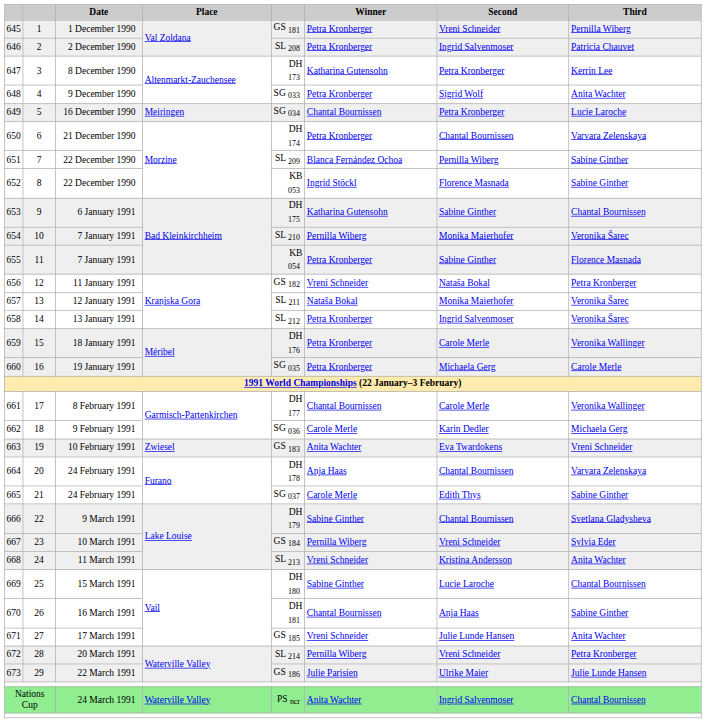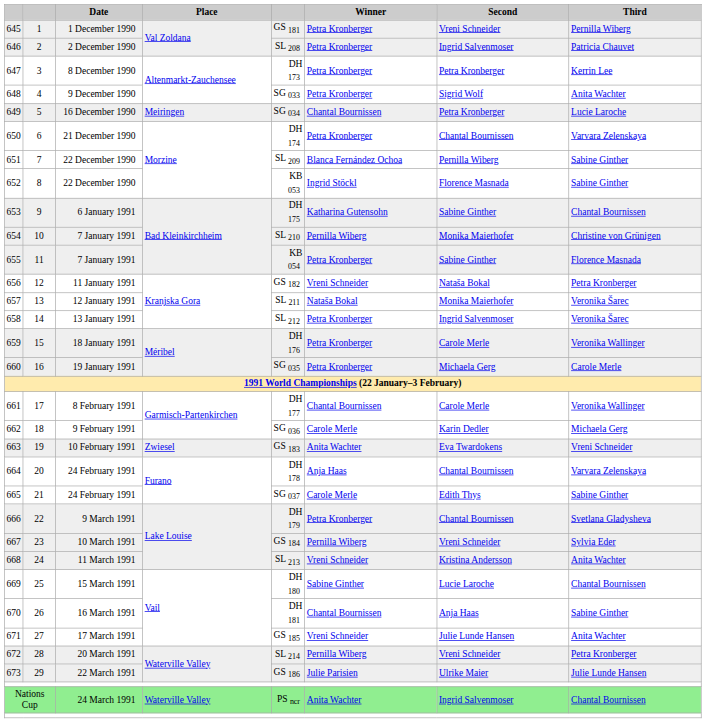 <table class="wikitable plainrowheaders" style="background:#fff; font-size:86%; line-height:16px; border:grey solid 1px; border-collapse:collapse;">
 <tr style="background:#ccc; text-align:center;">
 <td align="center" width="13"></td>
 <td align="center" width="40"></td>
 <td align="center" width="120"><strong>Date</strong></td>
 <td align="center" width="180"><strong>Place</strong></td>
 <td align="center" width="42"></td>
 <td align="center" width="185"><strong>Winner</strong></td>
 <td align="center" width="185"><strong>Second</strong></td>
 <td align="center" width="185"><strong>Third</strong></td>
 </tr>
 <tr bgcolor="#EFEFEF">
 <td align=center>645</td>
 <td align=center>1</td>
 <td align=right>1 December 1990  </td>
 <td rowspan=2> <a href='#'>Val Zoldana</a></td>
 <td align=right>GS <sub>181</sub> </td>
 <td> <a href='#'>Petra Kronberger</a></td>
 <td> <a href='#'>Vreni Schneider</a></td>
 <td> <a href='#'>Pernilla Wiberg</a></td>
 </tr>
 <tr bgcolor="#EFEFEF">
 <td align=center>646</td>
 <td align=center>2</td>
 <td align=right>2 December 1990  </td>
 <td align=right>SL <sub>208</sub> </td>
 <td> <a href='#'>Petra Kronberger</a></td>
 <td> <a href='#'>Ingrid Salvenmoser</a></td>
 <td> <a href='#'>Patricia Chauvet</a></td>
 </tr>
 <tr>
 <td align=center>647</td>
 <td align=center>3</td>
 <td align=right>8 December 1990  </td>
 <td rowspan=2> <a href='#'>Altenmarkt-Zauchensee</a></td>
 <td align=right>DH <sub>173</sub> </td>
-<td> <a href='#'>Katharina Gutensohn</a></td>
+<td> <a href='#'>Petra Kronberger</a></td>
 <td> <a href='#'>Petra Kronberger</a></td>
 <td> <a href='#'>Kerrin Lee</a></td>
 </tr>
 <tr>
 <td align=center>648</td>
 <td align=center>4</td>
 <td align=right>9 December 1990  </td>
 <td align=right>SG <sub>033</sub> </td>
 <td> <a href='#'>Petra Kronberger</a></td>
 <td> <a href='#'>Sigrid Wolf</a></td>
 <td> <a href='#'>Anita Wachter</a></td>
 </tr>
 <tr bgcolor="#EFEFEF">
 <td align=center>649</td>
 <td align=center>5</td>
 <td align=right>16 December 1990  </td>
 <td> <a href='#'>Meiringen</a></td>
 <td align=right>SG <sub>034</sub> </td>
 <td> <a href='#'>Chantal Bournissen</a></td>
 <td> <a href='#'>Petra Kronberger</a></td>
 <td> <a href='#'>Lucie Laroche</a></td>
 </tr>
 <tr>
 <td align=center>650</td>
 <td align=center>6</td>
 <td align=right>21 December 1990  </td>
 <td rowspan=3> <a href='#'>Morzine</a></td>
 <td align=right>DH <sub>174</sub> </td>
 <td> <a href='#'>Petra Kronberger</a></td>
 <td> <a href='#'>Chantal Bournissen</a></td>
 <td> <a href='#'>Varvara Zelenskaya</a></td>
 </tr>
 <tr>
 <td align=center>651</td>
 <td align=center>7</td>
 <td align=right>22 December 1990  </td>
 <td align=right>SL <sub>209</sub> </td>
 <td> <a href='#'>Blanca Fernández Ochoa</a></td>
 <td> <a href='#'>Pernilla Wiberg</a></td>
 <td> <a href='#'>Sabine Ginther</a></td>
 </tr>
 <tr>
 <td align=center>652</td>
 <td align=center>8</td>
 <td align=right>22 December 1990  </td>
 <td align=right>KB <sub>053</sub> </td>
 <td> <a href='#'>Ingrid Stöckl</a></td>
 <td> <a href='#'>Florence Masnada</a></td>
 <td> <a href='#'>Sabine Ginther</a></td>
 </tr>
 <tr bgcolor="#EFEFEF">
 <td align=center>653</td>
 <td align=center>9</td>
 <td align=right>6 January 1991  </td>
 <td rowspan=3> <a href='#'>Bad Kleinkirchheim</a></td>
 <td align=right>DH <sub>175</sub> </td>
 <td> <a href='#'>Katharina Gutensohn</a></td>
 <td> <a href='#'>Sabine Ginther</a></td>
 <td> <a href='#'>Chantal Bournissen</a></td>
 </tr>
 <tr bgcolor="#EFEFEF">
 <td align=center>654</td>
 <td align=center>10</td>
 <td align=right>7 January 1991  </td>
 <td align=right>SL <sub>210</sub> </td>
 <td> <a href='#'>Pernilla Wiberg</a></td>
 <td> <a href='#'>Monika Maierhofer</a></td>
-<td> <a href='#'>Veronika Šarec</a></td>
+<td> <a href='#'>Christine von Grünigen</a></td>
 </tr>
 <tr bgcolor="#EFEFEF">
 <td align=center>655</td>
 <td align=center>11</td>
 <td align=right>7 January 1991  </td>
 <td align=right>KB <sub>054</sub> </td>
 <td> <a href='#'>Petra Kronberger</a></td>
 <td> <a href='#'>Sabine Ginther</a></td>
 <td> <a href='#'>Florence Masnada</a></td>
 </tr>
 <tr>
 <td align=center>656</td>
 <td align=center>12</td>
 <td align=right>11 January 1991  </td>
 <td rowspan=3> <a href='#'>Kranjska Gora</a></td>
 <td align=right>GS <sub>182</sub> </td>
 <td> <a href='#'>Vreni Schneider</a></td>
 <td> <a href='#'>Nataša Bokal</a></td>
 <td> <a href='#'>Petra Kronberger</a></td>
 </tr>
 <tr>
 <td align=center>657</td>
 <td align=center>13</td>
 <td align=right>12 January 1991  </td>
 <td align=right>SL <sub>211</sub> </td>
 <td> <a href='#'>Nataša Bokal</a></td>
 <td> <a href='#'>Monika Maierhofer</a></td>
 <td> <a href='#'>Veronika Šarec</a></td>
 </tr>
 <tr>
 <td align=center>658</td>
 <td align=center>14</td>
 <td align=right>13 January 1991  </td>
 <td align=right>SL <sub>212</sub> </td>
 <td> <a href='#'>Petra Kronberger</a></td>
 <td> <a href='#'>Ingrid Salvenmoser</a></td>
 <td> <a href='#'>Veronika Šarec</a></td>
 </tr>
 <tr bgcolor="#EFEFEF">
 <td align=center>659</td>
 <td align=center>15</td>
 <td align=right>18 January 1991  </td>
 <td rowspan=2> <a href='#'>Méribel</a></td>
 <td align=right>DH <sub>176</sub> </td>
 <td> <a href='#'>Petra Kronberger</a></td>
 <td> <a href='#'>Carole Merle</a></td>
 <td> <a href='#'>Veronika Wallinger</a></td>
 </tr>
 <tr bgcolor="#EFEFEF">
 <td align=center>660</td>
 <td align=center>16</td>
 <td align=right>19 January 1991  </td>
 <td align=right>SG <sub>035</sub> </td>
 <td> <a href='#'>Petra Kronberger</a></td>
 <td> <a href='#'>Michaela Gerg</a></td>
 <td> <a href='#'>Carole Merle</a></td>
 </tr>
 <tr style="background:#FFEBAD">
 <td colspan="8" style="text-align:center;"><strong><a href='#'>1991 World Championships</a> (22 January–3 February)</strong></td>
 </tr>
 <tr>
 <td align=center>661</td>
 <td align=center>17</td>
 <td align=right>8 February 1991  </td>
 <td rowspan=2> <a href='#'>Garmisch-Partenkirchen</a></td>
 <td align=right>DH <sub>177</sub> </td>
 <td> <a href='#'>Chantal Bournissen</a></td>
 <td> <a href='#'>Carole Merle</a></td>
 <td> <a href='#'>Veronika Wallinger</a></td>
 </tr>
 <tr>
 <td align=center>662</td>
 <td align=center>18</td>
 <td align=right>9 February 1991  </td>
 <td align=right>SG <sub>036</sub> </td>
 <td> <a href='#'>Carole Merle</a></td>
 <td> <a href='#'>Karin Dedler</a></td>
 <td> <a href='#'>Michaela Gerg</a></td>
 </tr>
 <tr bgcolor="#EFEFEF">
 <td align=center>663</td>
 <td align=center>19</td>
 <td align=right>10 February 1991  </td>
 <td> <a href='#'>Zwiesel</a></td>
 <td align=right>GS <sub>183</sub> </td>
 <td> <a href='#'>Anita Wachter</a></td>
 <td> <a href='#'>Eva Twardokens</a></td>
 <td> <a href='#'>Vreni Schneider</a></td>
 </tr>
 <tr>
 <td align=center>664</td>
 <td align=center>20</td>
 <td align=right>24 February 1991  </td>
 <td rowspan=2> <a href='#'>Furano</a></td>
 <td align=right>DH <sub>178</sub> </td>
 <td> <a href='#'>Anja Haas</a></td>
 <td> <a href='#'>Chantal Bournissen</a></td>
 <td> <a href='#'>Varvara Zelenskaya</a></td>
 </tr>
 <tr>
 <td align=center>665</td>
 <td align=center>21</td>
 <td align=right>24 February 1991  </td>
 <td align=right>SG <sub>037</sub> </td>
 <td> <a href='#'>Carole Merle</a></td>
 <td> <a href='#'>Edith Thys</a></td>
 <td> <a href='#'>Sabine Ginther</a></td>
 </tr>
 <tr bgcolor="#EFEFEF">
 <td align=center>666</td>
 <td align=center>22</td>
 <td align=right>9 March 1991  </td>
 <td rowspan=3> <a href='#'>Lake Louise</a></td>
 <td align=right>DH <sub>179</sub> </td>
-<td> <a href='#'>Sabine Ginther</a></td>
+<td> <a href='#'>Petra Kronberger</a></td>
 <td> <a href='#'>Chantal Bournissen</a></td>
 <td> <a href='#'>Svetlana Gladysheva</a></td>
 </tr>
 <tr bgcolor="#EFEFEF">
 <td align=center>667</td>
 <td align=center>23</td>
 <td align=right>10 March 1991  </td>
 <td align=right>GS <sub>184</sub> </td>
 <td> <a href='#'>Pernilla Wiberg</a></td>
 <td> <a href='#'>Vreni Schneider</a></td>
 <td> <a href='#'>Sylvia Eder</a></td>
 </tr>
 <tr bgcolor="#EFEFEF">
 <td align=center>668</td>
 <td align=center>24</td>
 <td align=right>11 March 1991  </td>
 <td align=right>SL <sub>213</sub> </td>
 <td> <a href='#'>Vreni Schneider</a></td>
 <td> <a href='#'>Kristina Andersson</a></td>
 <td> <a href='#'>Anita Wachter</a></td>
 </tr>
 <tr>
 <td align=center>669</td>
 <td align=center>25</td>
 <td align=right>15 March 1991  </td>
 <td rowspan=3> <a href='#'>Vail</a></td>
 <td align=right>DH <sub>180</sub> </td>
 <td> <a href='#'>Sabine Ginther</a></td>
 <td> <a href='#'>Lucie Laroche</a></td>
 <td> <a href='#'>Chantal Bournissen</a></td>
 </tr>
 <tr>
 <td align=center>670</td>
 <td align=center>26</td>
 <td align=right>16 March 1991  </td>
 <td align=right>DH <sub>181</sub> </td>
 <td> <a href='#'>Chantal Bournissen</a></td>
 <td> <a href='#'>Anja Haas</a></td>
 <td> <a href='#'>Sabine Ginther</a></td>
 </tr>
 <tr>
 <td align=center>671</td>
 <td align=center>27</td>
 <td align=right>17 March 1991  </td>
 <td align=right>GS <sub>185</sub> </td>
 <td> <a href='#'>Vreni Schneider</a></td>
 <td> <a href='#'>Julie Lunde Hansen</a></td>
 <td> <a href='#'>Anita Wachter</a></td>
 </tr>
 <tr bgcolor="#EFEFEF">
 <td align=center>672</td>
 <td align=center>28</td>
 <td align=right>20 March 1991  </td>
 <td rowspan=2> <a href='#'>Waterville Valley</a></td>
 <td align=right>SL <sub>214</sub> </td>
 <td> <a href='#'>Pernilla Wiberg</a></td>
 <td> <a href='#'>Vreni Schneider</a></td>
 <td> <a href='#'>Petra Kronberger</a></td>
 </tr>
 <tr bgcolor="#EFEFEF">
 <td align=center>673</td>
 <td align=center>29</td>
 <td align=right>22 March 1991  </td>
 <td align=right>GS <sub>186</sub> </td>
 <td> <a href='#'>Julie Parisien</a></td>
 <td> <a href='#'>Ulrike Maier</a></td>
 <td> <a href='#'>Julie Lunde Hansen</a></td>
 </tr>
 <tr>
 <td colspan=8></td>
 </tr>
 <tr bgcolor=#90EE90>
 <td colspan=2 align=center>Nations Cup</td>
 <td align=right>24 March 1991  </td>
 <td> <a href='#'>Waterville Valley</a></td>
 <td align=right>PS <sub>ncr</sub> </td>
 <td> <a href='#'>Anita Wachter</a></td>
 <td> <a href='#'>Ingrid Salvenmoser</a></td>
 <td> <a href='#'>Chantal Bournissen</a></td>
 </tr>
 <tr>
 <td colspan=8></td>
 </tr>
 </table>
